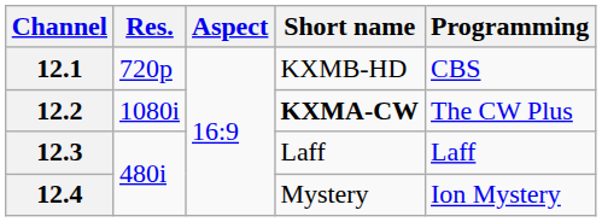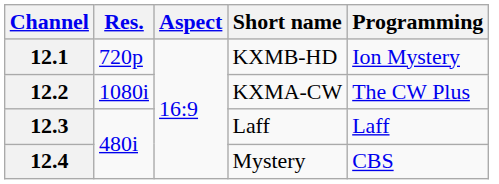 <table class="wikitable">
 <tr>
 <th scope = "col"><a href='#'>Channel</a></th>
 <th scope = "col"><a href='#'>Res.</a></th>
 <th scope = "col"><a href='#'>Aspect</a></th>
 <th scope = "col">Short name</th>
 <th scope = "col">Programming</th>
 </tr>
 <tr>
 <th scope = "row">12.1</th>
 <td><a href='#'>720p</a></td>
 <td rowspan=4><a href='#'>16:9</a></td>
 <td>KXMB-HD</td>
-<td><a href='#'>CBS</a></td>
+<td><a href='#'>Ion Mystery</a></td>
 </tr>
 <tr>
 <th scope = "row">12.2</th>
 <td><a href='#'>1080i</a></td>
-<td><strong>KXMA-CW</strong></td>
+<td>KXMA-CW</td>
 <td><a href='#'>The CW Plus</a></td>
 </tr>
 <tr>
 <th scope = "row">12.3</th>
 <td rowspan=2><a href='#'>480i</a></td>
 <td>Laff</td>
 <td><a href='#'>Laff</a></td>
 </tr>
 <tr>
 <th scope = "row">12.4</th>
 <td>Mystery</td>
-<td><a href='#'>Ion Mystery</a></td>
+<td><a href='#'>CBS</a></td>
 </tr>
 </table>
